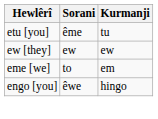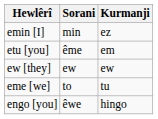 <table class="wikitable">
 <tr>
 <th>Hewlêrî</th>
 <th>Sorani</th>
 <th>Kurmanji</th>
 </tr>
 <tr>
+<td>emin [I]</td>
+<td>min</td>
+<td>ez</td>
+</tr>
+<tr>
 <td>etu [you]</td>
 <td>ême</td>
-<td>tu</td>
+<td>em</td>
 </tr>
 <tr>
 <td>ew [they]</td>
 <td>ew</td>
 <td>ew</td>
 </tr>
 <tr>
 <td>eme [we]</td>
 <td>to</td>
-<td>em</td>
+<td>tu</td>
 </tr>
 <tr>
 <td>engo [you]</td>
 <td>êwe</td>
 <td>hingo</td>
 </tr>
 </table>
